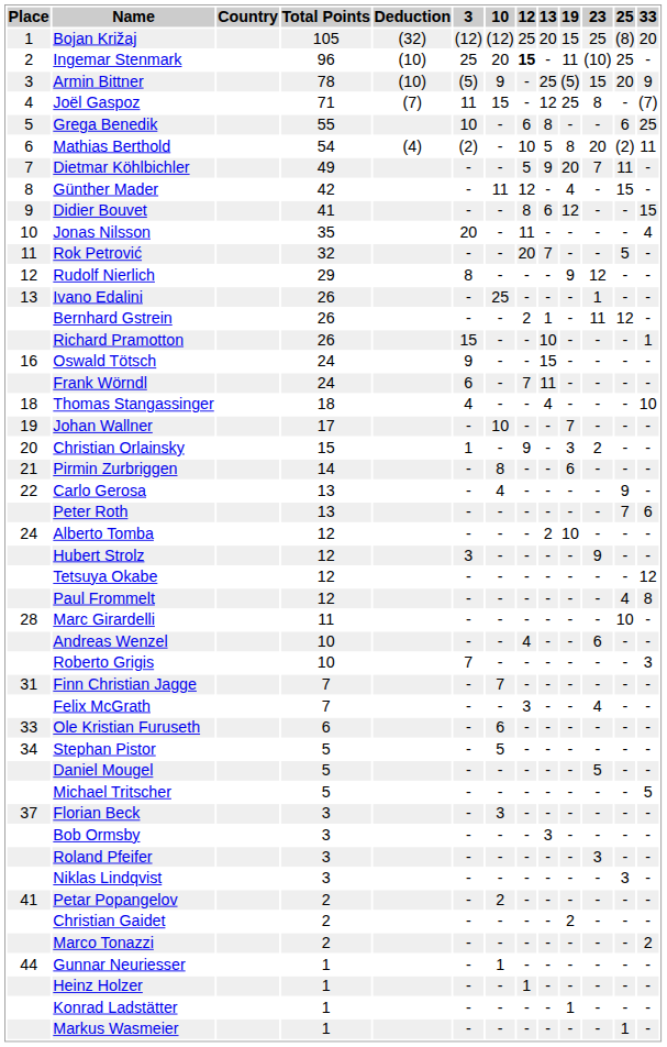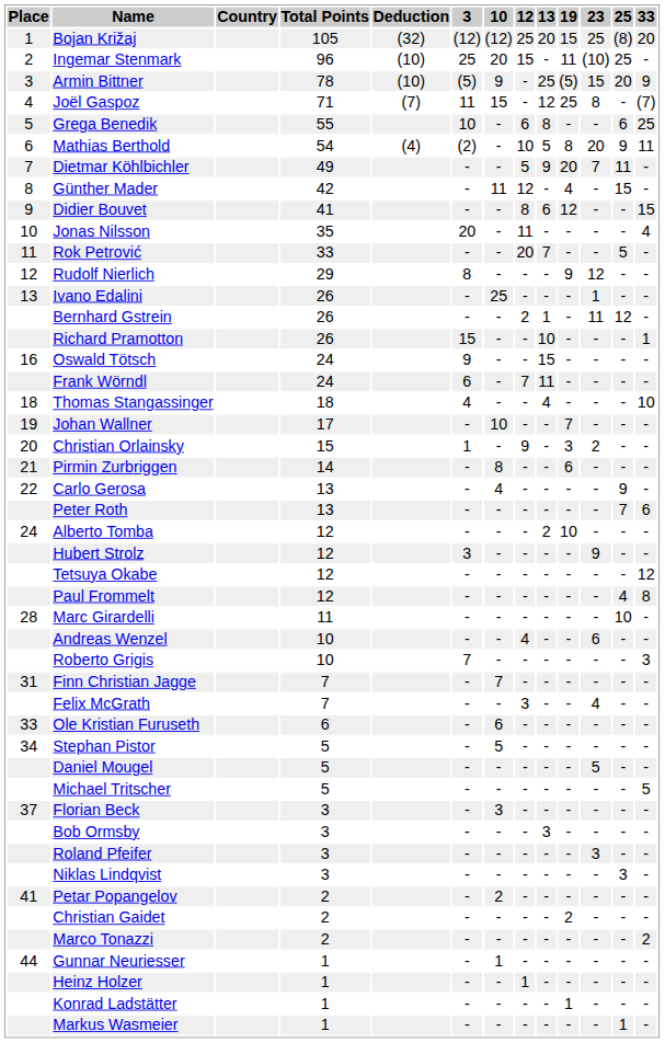 <table border="0" style="border: 1px solid #999; background-color:#FFFFFF; text-align:center">
 <tr align="center" bgcolor="#CCCCCC">
 <th>Place</th>
 <th>Name</th>
 <th>Country</th>
 <th>Total Points</th>
 <th>Deduction</th>
 <th>3</th>
 <th>10</th>
 <th>12</th>
 <th>13</th>
 <th>19</th>
 <th>23</th>
 <th>25</th>
 <th>33</th>
 </tr>
 <tr bgcolor="#EFEFEF">
 <td>1</td>
 <td align="left"><a href='#'>Bojan Križaj</a></td>
 <td align="left"></td>
 <td>105</td>
 <td>(32)</td>
 <td>(12)</td>
 <td>(12)</td>
 <td>25</td>
 <td>20</td>
 <td>15</td>
 <td>25</td>
 <td>(8)</td>
 <td>20</td>
 </tr>
 <tr>
 <td>2</td>
 <td align="left"><a href='#'>Ingemar Stenmark</a></td>
 <td align="left"></td>
 <td>96</td>
 <td>(10)</td>
 <td>25</td>
 <td>20</td>
-<td><strong>15</strong></td>
+<td>15</td>
 <td>-</td>
 <td>11</td>
 <td>(10)</td>
 <td>25</td>
 <td>-</td>
 </tr>
 <tr bgcolor="#EFEFEF">
 <td>3</td>
 <td align="left"><a href='#'>Armin Bittner</a></td>
 <td align="left"></td>
 <td>78</td>
 <td>(10)</td>
 <td>(5)</td>
 <td>9</td>
 <td>-</td>
 <td>25</td>
 <td>(5)</td>
 <td>15</td>
 <td>20</td>
 <td>9</td>
 </tr>
 <tr>
 <td>4</td>
 <td align="left"><a href='#'>Joël Gaspoz</a></td>
 <td align="left"></td>
 <td>71</td>
 <td>(7)</td>
 <td>11</td>
 <td>15</td>
 <td>-</td>
 <td>12</td>
 <td>25</td>
 <td>8</td>
 <td>-</td>
 <td>(7)</td>
 </tr>
 <tr bgcolor="#EFEFEF">
 <td>5</td>
 <td align="left"><a href='#'>Grega Benedik</a></td>
 <td align="left"></td>
 <td>55</td>
 <td></td>
 <td>10</td>
 <td>-</td>
 <td>6</td>
 <td>8</td>
 <td>-</td>
 <td>-</td>
 <td>6</td>
 <td>25</td>
 </tr>
 <tr>
 <td>6</td>
 <td align="left"><a href='#'>Mathias Berthold</a></td>
 <td align="left"></td>
 <td>54</td>
 <td>(4)</td>
 <td>(2)</td>
 <td>-</td>
 <td>10</td>
 <td>5</td>
 <td>8</td>
 <td>20</td>
-<td>(2)</td>
+<td>9</td>
 <td>11</td>
 </tr>
 <tr bgcolor="#EFEFEF">
 <td>7</td>
 <td align="left"><a href='#'>Dietmar Köhlbichler</a></td>
 <td align="left"></td>
 <td>49</td>
 <td></td>
 <td>-</td>
 <td>-</td>
 <td>5</td>
 <td>9</td>
 <td>20</td>
 <td>7</td>
 <td>11</td>
 <td>-</td>
 </tr>
 <tr>
 <td>8</td>
 <td align="left"><a href='#'>Günther Mader</a></td>
 <td align="left"></td>
 <td>42</td>
 <td></td>
 <td>-</td>
 <td>11</td>
 <td>12</td>
 <td>-</td>
 <td>4</td>
 <td>-</td>
 <td>15</td>
 <td>-</td>
 </tr>
 <tr bgcolor="#EFEFEF">
 <td>9</td>
 <td align="left"><a href='#'>Didier Bouvet</a></td>
 <td align="left"></td>
 <td>41</td>
 <td></td>
 <td>-</td>
 <td>-</td>
 <td>8</td>
 <td>6</td>
 <td>12</td>
 <td>-</td>
 <td>-</td>
 <td>15</td>
 </tr>
 <tr>
 <td>10</td>
 <td align="left"><a href='#'>Jonas Nilsson</a></td>
 <td align="left"></td>
 <td>35</td>
 <td></td>
 <td>20</td>
 <td>-</td>
 <td>11</td>
 <td>-</td>
 <td>-</td>
 <td>-</td>
 <td>-</td>
 <td>4</td>
 </tr>
 <tr bgcolor="#EFEFEF">
 <td>11</td>
 <td align="left"><a href='#'>Rok Petrović</a></td>
 <td align="left"></td>
-<td>32</td>
+<td>33</td>
 <td></td>
 <td>-</td>
 <td>-</td>
 <td>20</td>
 <td>7</td>
 <td>-</td>
 <td>-</td>
 <td>5</td>
 <td>-</td>
 </tr>
 <tr>
 <td>12</td>
 <td align="left"><a href='#'>Rudolf Nierlich</a></td>
 <td align="left"></td>
 <td>29</td>
 <td></td>
 <td>8</td>
 <td>-</td>
 <td>-</td>
 <td>-</td>
 <td>9</td>
 <td>12</td>
 <td>-</td>
 <td>-</td>
 </tr>
 <tr bgcolor="#EFEFEF">
 <td>13</td>
 <td align="left"><a href='#'>Ivano Edalini</a></td>
 <td align="left"></td>
 <td>26</td>
 <td></td>
 <td>-</td>
 <td>25</td>
 <td>-</td>
 <td>-</td>
 <td>-</td>
 <td>1</td>
 <td>-</td>
 <td>-</td>
 </tr>
 <tr>
 <td></td>
 <td align="left"><a href='#'>Bernhard Gstrein</a></td>
 <td align="left"></td>
 <td>26</td>
 <td></td>
 <td>-</td>
 <td>-</td>
 <td>2</td>
 <td>1</td>
 <td>-</td>
 <td>11</td>
 <td>12</td>
 <td>-</td>
 </tr>
 <tr bgcolor="#EFEFEF">
 <td></td>
 <td align="left"><a href='#'>Richard Pramotton</a></td>
 <td align="left"></td>
 <td>26</td>
 <td></td>
 <td>15</td>
 <td>-</td>
 <td>-</td>
 <td>10</td>
 <td>-</td>
 <td>-</td>
 <td>-</td>
 <td>1</td>
 </tr>
 <tr>
 <td>16</td>
 <td align="left"><a href='#'>Oswald Tötsch</a></td>
 <td align="left"></td>
 <td>24</td>
 <td></td>
 <td>9</td>
 <td>-</td>
 <td>-</td>
 <td>15</td>
 <td>-</td>
 <td>-</td>
 <td>-</td>
 <td>-</td>
 </tr>
 <tr bgcolor="#EFEFEF">
 <td></td>
 <td align="left"><a href='#'>Frank Wörndl</a></td>
 <td align="left"></td>
 <td>24</td>
 <td></td>
 <td>6</td>
 <td>-</td>
 <td>7</td>
 <td>11</td>
 <td>-</td>
 <td>-</td>
 <td>-</td>
 <td>-</td>
 </tr>
 <tr>
 <td>18</td>
 <td align="left"><a href='#'>Thomas Stangassinger</a></td>
 <td align="left"></td>
 <td>18</td>
 <td></td>
 <td>4</td>
 <td>-</td>
 <td>-</td>
 <td>4</td>
 <td>-</td>
 <td>-</td>
 <td>-</td>
 <td>10</td>
 </tr>
 <tr bgcolor="#EFEFEF">
 <td>19</td>
 <td align="left"><a href='#'>Johan Wallner</a></td>
 <td align="left"></td>
 <td>17</td>
 <td></td>
 <td>-</td>
 <td>10</td>
 <td>-</td>
 <td>-</td>
 <td>7</td>
 <td>-</td>
 <td>-</td>
 <td>-</td>
 </tr>
 <tr>
 <td>20</td>
 <td align="left"><a href='#'>Christian Orlainsky</a></td>
 <td align="left"></td>
 <td>15</td>
 <td></td>
 <td>1</td>
 <td>-</td>
 <td>9</td>
 <td>-</td>
 <td>3</td>
 <td>2</td>
 <td>-</td>
 <td>-</td>
 </tr>
 <tr bgcolor="#EFEFEF">
 <td>21</td>
 <td align="left"><a href='#'>Pirmin Zurbriggen</a></td>
 <td align="left"></td>
 <td>14</td>
 <td></td>
 <td>-</td>
 <td>8</td>
 <td>-</td>
 <td>-</td>
 <td>6</td>
 <td>-</td>
 <td>-</td>
 <td>-</td>
 </tr>
 <tr>
 <td>22</td>
 <td align="left"><a href='#'>Carlo Gerosa</a></td>
 <td align="left"></td>
 <td>13</td>
 <td></td>
 <td>-</td>
 <td>4</td>
 <td>-</td>
 <td>-</td>
 <td>-</td>
 <td>-</td>
 <td>9</td>
 <td>-</td>
 </tr>
 <tr bgcolor="#EFEFEF">
 <td></td>
 <td align="left"><a href='#'>Peter Roth</a></td>
 <td align="left"></td>
 <td>13</td>
 <td></td>
 <td>-</td>
 <td>-</td>
 <td>-</td>
 <td>-</td>
 <td>-</td>
 <td>-</td>
 <td>7</td>
 <td>6</td>
 </tr>
 <tr>
 <td>24</td>
 <td align="left"><a href='#'>Alberto Tomba</a></td>
 <td align="left"></td>
 <td>12</td>
 <td></td>
 <td>-</td>
 <td>-</td>
 <td>-</td>
 <td>2</td>
 <td>10</td>
 <td>-</td>
 <td>-</td>
 <td>-</td>
 </tr>
 <tr bgcolor="#EFEFEF">
 <td></td>
 <td align="left"><a href='#'>Hubert Strolz</a></td>
 <td align="left"></td>
 <td>12</td>
 <td></td>
 <td>3</td>
 <td>-</td>
 <td>-</td>
 <td>-</td>
 <td>-</td>
 <td>9</td>
 <td>-</td>
 <td>-</td>
 </tr>
 <tr>
 <td></td>
 <td align="left"><a href='#'>Tetsuya Okabe</a></td>
 <td align="left"></td>
 <td>12</td>
 <td></td>
 <td>-</td>
 <td>-</td>
 <td>-</td>
 <td>-</td>
 <td>-</td>
 <td>-</td>
 <td>-</td>
 <td>12</td>
 </tr>
 <tr bgcolor="#EFEFEF">
 <td></td>
 <td align="left"><a href='#'>Paul Frommelt</a></td>
 <td align="left"></td>
 <td>12</td>
 <td></td>
 <td>-</td>
 <td>-</td>
 <td>-</td>
 <td>-</td>
 <td>-</td>
 <td>-</td>
 <td>4</td>
 <td>8</td>
 </tr>
 <tr>
 <td>28</td>
 <td align="left"><a href='#'>Marc Girardelli</a></td>
 <td align="left"></td>
 <td>11</td>
 <td></td>
 <td>-</td>
 <td>-</td>
 <td>-</td>
 <td>-</td>
 <td>-</td>
 <td>-</td>
 <td>10</td>
 <td>-</td>
 </tr>
 <tr bgcolor="#EFEFEF">
 <td></td>
 <td align="left"><a href='#'>Andreas Wenzel</a></td>
 <td align="left"></td>
 <td>10</td>
 <td></td>
 <td>-</td>
 <td>-</td>
 <td>4</td>
 <td>-</td>
 <td>-</td>
 <td>6</td>
 <td>-</td>
 <td>-</td>
 </tr>
 <tr>
 <td></td>
 <td align="left"><a href='#'>Roberto Grigis</a></td>
 <td align="left"></td>
 <td>10</td>
 <td></td>
 <td>7</td>
 <td>-</td>
 <td>-</td>
 <td>-</td>
 <td>-</td>
 <td>-</td>
 <td>-</td>
 <td>3</td>
 </tr>
 <tr bgcolor="#EFEFEF">
 <td>31</td>
 <td align="left"><a href='#'>Finn Christian Jagge</a></td>
 <td align="left"></td>
 <td>7</td>
 <td></td>
 <td>-</td>
 <td>7</td>
 <td>-</td>
 <td>-</td>
 <td>-</td>
 <td>-</td>
 <td>-</td>
 <td>-</td>
 </tr>
 <tr>
 <td></td>
 <td align="left"><a href='#'>Felix McGrath</a></td>
 <td align="left"></td>
 <td>7</td>
 <td></td>
 <td>-</td>
 <td>-</td>
 <td>3</td>
 <td>-</td>
 <td>-</td>
 <td>4</td>
 <td>-</td>
 <td>-</td>
 </tr>
 <tr bgcolor="#EFEFEF">
 <td>33</td>
 <td align="left"><a href='#'>Ole Kristian Furuseth</a></td>
 <td align="left"></td>
 <td>6</td>
 <td></td>
 <td>-</td>
 <td>6</td>
 <td>-</td>
 <td>-</td>
 <td>-</td>
 <td>-</td>
 <td>-</td>
 <td>-</td>
 </tr>
 <tr>
 <td>34</td>
 <td align="left"><a href='#'>Stephan Pistor</a></td>
 <td align="left"></td>
 <td>5</td>
 <td></td>
 <td>-</td>
 <td>5</td>
 <td>-</td>
 <td>-</td>
 <td>-</td>
 <td>-</td>
 <td>-</td>
 <td>-</td>
 </tr>
 <tr bgcolor="#EFEFEF">
 <td></td>
 <td align="left"><a href='#'>Daniel Mougel</a></td>
 <td align="left"></td>
 <td>5</td>
 <td></td>
 <td>-</td>
 <td>-</td>
 <td>-</td>
 <td>-</td>
 <td>-</td>
 <td>5</td>
 <td>-</td>
 <td>-</td>
 </tr>
 <tr>
 <td></td>
 <td align="left"><a href='#'>Michael Tritscher</a></td>
 <td align="left"></td>
 <td>5</td>
 <td></td>
 <td>-</td>
 <td>-</td>
 <td>-</td>
 <td>-</td>
 <td>-</td>
 <td>-</td>
 <td>-</td>
 <td>5</td>
 </tr>
 <tr bgcolor="#EFEFEF">
 <td>37</td>
 <td align="left"><a href='#'>Florian Beck</a></td>
 <td align="left"></td>
 <td>3</td>
 <td></td>
 <td>-</td>
 <td>3</td>
 <td>-</td>
 <td>-</td>
 <td>-</td>
 <td>-</td>
 <td>-</td>
 <td>-</td>
 </tr>
 <tr>
 <td></td>
 <td align="left"><a href='#'>Bob Ormsby</a></td>
 <td align="left"></td>
 <td>3</td>
 <td></td>
 <td>-</td>
 <td>-</td>
 <td>-</td>
 <td>3</td>
 <td>-</td>
 <td>-</td>
 <td>-</td>
 <td>-</td>
 </tr>
 <tr bgcolor="#EFEFEF">
 <td></td>
 <td align="left"><a href='#'>Roland Pfeifer</a></td>
 <td align="left"></td>
 <td>3</td>
 <td></td>
 <td>-</td>
 <td>-</td>
 <td>-</td>
 <td>-</td>
 <td>-</td>
 <td>3</td>
 <td>-</td>
 <td>-</td>
 </tr>
 <tr>
 <td></td>
 <td align="left"><a href='#'>Niklas Lindqvist</a></td>
 <td align="left"></td>
 <td>3</td>
 <td></td>
 <td>-</td>
 <td>-</td>
 <td>-</td>
 <td>-</td>
 <td>-</td>
 <td>-</td>
 <td>3</td>
 <td>-</td>
 </tr>
 <tr bgcolor="#EFEFEF">
 <td>41</td>
 <td align="left"><a href='#'>Petar Popangelov</a></td>
 <td align="left"></td>
 <td>2</td>
 <td></td>
 <td>-</td>
 <td>2</td>
 <td>-</td>
 <td>-</td>
 <td>-</td>
 <td>-</td>
 <td>-</td>
 <td>-</td>
 </tr>
 <tr>
 <td></td>
 <td align="left"><a href='#'>Christian Gaidet</a></td>
 <td align="left"></td>
 <td>2</td>
 <td></td>
 <td>-</td>
 <td>-</td>
 <td>-</td>
 <td>-</td>
 <td>2</td>
 <td>-</td>
 <td>-</td>
 <td>-</td>
 </tr>
 <tr bgcolor="#EFEFEF">
 <td></td>
 <td align="left"><a href='#'>Marco Tonazzi</a></td>
 <td align="left"></td>
 <td>2</td>
 <td></td>
 <td>-</td>
 <td>-</td>
 <td>-</td>
 <td>-</td>
 <td>-</td>
 <td>-</td>
 <td>-</td>
 <td>2</td>
 </tr>
 <tr>
 <td>44</td>
 <td align="left"><a href='#'>Gunnar Neuriesser</a></td>
 <td align="left"></td>
 <td>1</td>
 <td></td>
 <td>-</td>
 <td>1</td>
 <td>-</td>
 <td>-</td>
 <td>-</td>
 <td>-</td>
 <td>-</td>
 <td>-</td>
 </tr>
 <tr bgcolor="#EFEFEF">
 <td></td>
 <td align="left"><a href='#'>Heinz Holzer</a></td>
 <td align="left"></td>
 <td>1</td>
 <td></td>
 <td>-</td>
 <td>-</td>
 <td>1</td>
 <td>-</td>
 <td>-</td>
 <td>-</td>
 <td>-</td>
 <td>-</td>
 </tr>
 <tr>
 <td></td>
 <td align="left"><a href='#'>Konrad Ladstätter</a></td>
 <td align="left"></td>
 <td>1</td>
 <td></td>
 <td>-</td>
 <td>-</td>
 <td>-</td>
 <td>-</td>
 <td>1</td>
 <td>-</td>
 <td>-</td>
 <td>-</td>
 </tr>
 <tr bgcolor="#EFEFEF">
 <td></td>
 <td align="left"><a href='#'>Markus Wasmeier</a></td>
 <td align="left"></td>
 <td>1</td>
 <td></td>
 <td>-</td>
 <td>-</td>
 <td>-</td>
 <td>-</td>
 <td>-</td>
 <td>-</td>
 <td>1</td>
 <td>-</td>
 </tr>
 </table>
